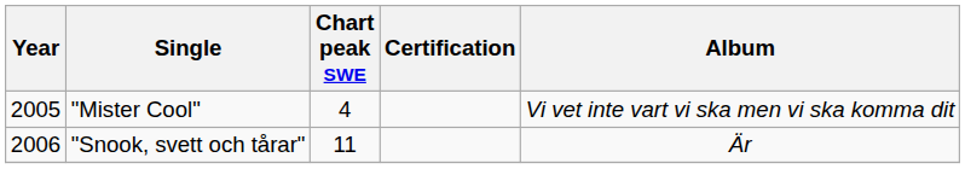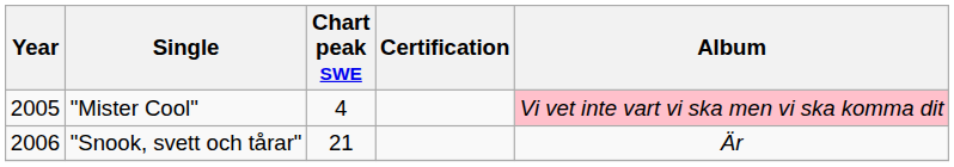 <table class="wikitable">
 <tr>
 <th>Year</th>
 <th>Single</th>
 <th>Chart <br>peak<br><small><a href='#'>SWE</a><br></small></th>
 <th>Certification</th>
 <th>Album</th>
 </tr>
 <tr>
 <td>2005</td>
 <td style="text-align:left;">"Mister Cool"</td>
 <td style="text-align:center;">4</td>
 <td style="text-align:center;"></td>
-<td style="text-align:center;"><em>Vi vet inte vart vi ska men vi ska komma dit</em></td>
+<td style="background: pink; text-align:center;"><em>Vi vet inte vart vi ska men vi ska komma dit</em></td>
 </tr>
 <tr>
 <td>2006</td>
 <td style="text-align:left;">"Snook, svett och tårar"</td>
-<td style="text-align:center;">11</td>
+<td style="text-align:center;">21</td>
 <td style="text-align:center;"></td>
 <td style="text-align:center;"><em>Är</em></td>
 </tr>
 <tr>
 </tr>
 </table>
